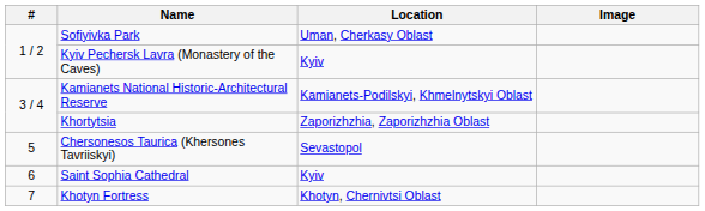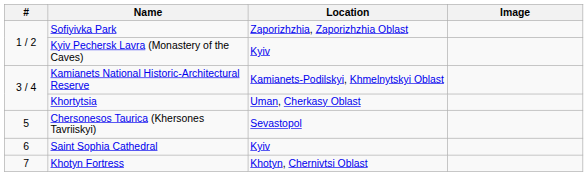 <table class="wikitable"  align=center>
 <tr>
 <th width=60px>#</th>
 <th width=300px>Name</th>
 <th width=300px>Location</th>
 <th width=200px>Image</th>
 </tr>
 <tr>
 <td align=center rowspan="2">1 / 2</td>
 <td><a href='#'>Sofiyivka Park</a></td>
-<td><a href='#'>Uman</a>, <a href='#'>Cherkasy Oblast</a></td>
+<td><a href='#'>Zaporizhzhia</a>, <a href='#'>Zaporizhzhia Oblast</a></td>
 <td></td>
 </tr>
 <tr>
 <td><a href='#'>Kyiv Pechersk Lavra</a> (Monastery of the Caves) </td>
 <td><a href='#'>Kyiv</a></td>
 <td></td>
 </tr>
 <tr>
 <td align=center rowspan="2">3 / 4</td>
 <td><a href='#'>Kamianets National Historic-Architectural Reserve</a></td>
 <td><a href='#'>Kamianets-Podilskyi</a>, <a href='#'>Khmelnytskyi Oblast</a></td>
 <td></td>
 </tr>
 <tr>
 <td><a href='#'>Khortytsia</a></td>
-<td><a href='#'>Zaporizhzhia</a>, <a href='#'>Zaporizhzhia Oblast</a></td>
+<td><a href='#'>Uman</a>, <a href='#'>Cherkasy Oblast</a></td>
 <td></td>
 </tr>
 <tr>
 <td align=center rowspan="1">5</td>
 <td><a href='#'>Chersonesos Taurica</a> (Khersones Tavriiskyi)</td>
 <td><a href='#'>Sevastopol</a></td>
 <td></td>
 </tr>
 <tr>
 <td align=center rowspan="1">6</td>
 <td><a href='#'>Saint Sophia Cathedral</a></td>
 <td><a href='#'>Kyiv</a></td>
 <td></td>
 </tr>
 <tr>
 <td align=center>7</td>
 <td><a href='#'>Khotyn Fortress</a></td>
 <td><a href='#'>Khotyn</a>, <a href='#'>Chernivtsi Oblast</a></td>
 <td></td>
 </tr>
 </table>
